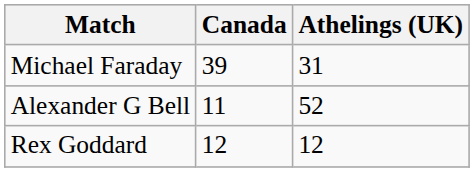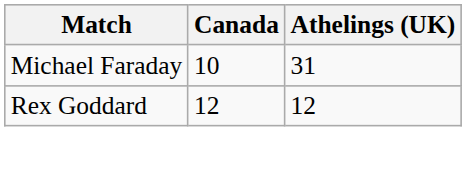 <table class="wikitable">
 <tr>
 <th>Match</th>
 <th>Canada</th>
 <th>Athelings (UK)</th>
 </tr>
 <tr>
 <td>Michael Faraday</td>
-<td>39</td>
+<td>10</td>
 <td>31</td>
-</tr>
-<tr>
-<td>Alexander G Bell</td>
-<td>11</td>
-<td>52</td>
 </tr>
 <tr>
 <td>Rex Goddard</td>
 <td>12</td>
 <td>12</td>
 </tr>
 </table>
